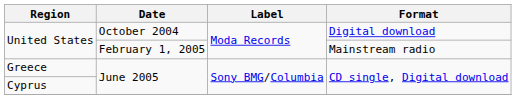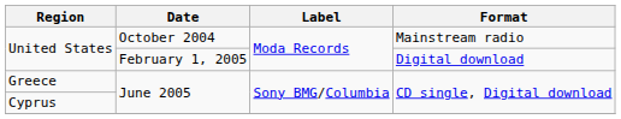 <table class=wikitable>
 <tr>
 <th>Region</th>
 <th>Date</th>
 <th>Label</th>
 <th>Format</th>
 </tr>
 <tr>
 <td rowspan="2">United States</td>
 <td>October 2004</td>
 <td rowspan="2"><a href='#'>Moda Records</a></td>
-<td><a href='#'>Digital download</a></td>
+<td>Mainstream radio</td>
 </tr>
 <tr>
 <td>February 1, 2005</td>
-<td>Mainstream radio</td>
+<td><a href='#'>Digital download</a></td>
 </tr>
 <tr>
 <td rowspan="1">Greece</td>
 <td rowspan="2">June 2005</td>
 <td rowspan="2"><a href='#'>Sony BMG</a>/<a href='#'>Columbia</a></td>
 <td rowspan="2"><a href='#'>CD single</a>, <a href='#'>Digital download</a></td>
 </tr>
 <tr>
 <td>Cyprus</td>
 </tr>
 <tr>
 </tr>
 </table>
